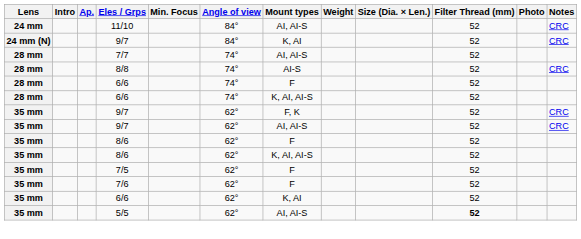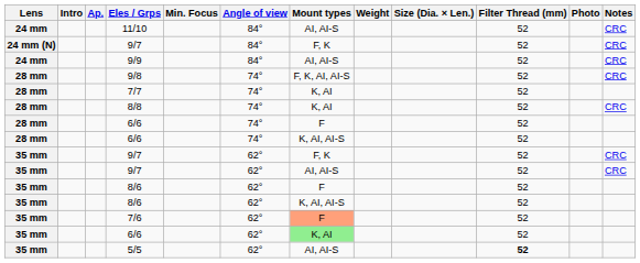 <table class="wikitable sortable" style="font-size:85%;text-align:center;">
 <tr>
 <th data-sort-type="text">Lens</th>
 <th data-sort-type="isoDate">Intro</th>
 <th data-sort-type="text"><a href='#'>Ap.</a></th>
 <th data-sort-type="number"><a href='#'>Eles / Grps</a></th>
 <th data-sort-type="number">Min. Focus</th>
 <th data-sort-type="number"><a href='#'>Angle of view</a></th>
 <th data-sort-type="text">Mount types</th>
 <th data-sort-type="number">Weight</th>
 <th data-sort-type="number">Size (Dia. × Len.)</th>
 <th data-sort-type="number">Filter Thread (mm)</th>
 <th class="unsortable">Photo</th>
 <th class="unsortable">Notes</th>
 </tr>
 <tr>
 <th>24 mm </th>
 <td></td>
 <td></td>
 <td>11/10</td>
 <td></td>
 <td>84°</td>
 <td>AI, AI-S</td>
 <td></td>
 <td></td>
 <td>52</td>
 <td></td>
 <td style="text-align:left;"><a href='#'>CRC</a></td>
 </tr>
 <tr>
 <th>24 mm  (N)</th>
 <td></td>
 <td></td>
 <td>9/7</td>
 <td></td>
 <td>84°</td>
-<td>K, AI</td>
+<td>F, K</td>
+<td></td>
+<td></td>
+<td>52</td>
+<td></td>
+<td style="text-align:left;"><a href='#'>CRC</a></td>
+</tr>
+<tr>
+<th>24 mm </th>
+<td></td>
+<td></td>
+<td>9/9</td>
+<td></td>
+<td>84°</td>
+<td>AI, AI-S</td>
+<td></td>
+<td></td>
+<td>52</td>
+<td></td>
+<td style="text-align:left;"><a href='#'>CRC</a></td>
+</tr>
+<tr>
+<th>28 mm </th>
+<td></td>
+<td></td>
+<td>9/8</td>
+<td></td>
+<td>74°</td>
+<td>F, K, AI, AI-S</td>
 <td></td>
 <td></td>
 <td>52</td>
 <td></td>
 <td style="text-align:left;"><a href='#'>CRC</a></td>
 </tr>
 <tr>
 <th>28 mm </th>
 <td></td>
 <td></td>
 <td>7/7</td>
 <td></td>
 <td>74°</td>
-<td>AI, AI-S</td>
+<td>K, AI</td>
 <td></td>
 <td></td>
 <td>52</td>
 <td></td>
 <td style="text-align:left;"></td>
 </tr>
 <tr>
 <th>28 mm </th>
 <td></td>
 <td></td>
 <td>8/8</td>
 <td></td>
 <td>74°</td>
-<td>AI-S</td>
+<td>K, AI</td>
 <td></td>
 <td></td>
 <td>52</td>
 <td></td>
 <td style="text-align:left;"><a href='#'>CRC</a></td>
 </tr>
 <tr>
 <th>28 mm </th>
 <td></td>
 <td></td>
 <td>6/6</td>
 <td></td>
 <td>74°</td>
 <td>F</td>
 <td></td>
 <td></td>
 <td>52</td>
 <td></td>
 <td style="text-align:left;"></td>
 </tr>
 <tr>
 <th>28 mm </th>
 <td></td>
 <td></td>
 <td>6/6</td>
 <td></td>
 <td>74°</td>
 <td>K, AI, AI-S</td>
 <td></td>
 <td></td>
 <td>52</td>
 <td></td>
 <td style="text-align:left;"></td>
 </tr>
 <tr>
 <th>35 mm </th>
 <td></td>
 <td></td>
 <td>9/7</td>
 <td></td>
 <td>62°</td>
 <td>F, K</td>
 <td></td>
 <td></td>
 <td>52</td>
 <td></td>
 <td style="text-align:left;"><a href='#'>CRC</a></td>
 </tr>
 <tr>
 <th>35 mm </th>
 <td></td>
 <td></td>
 <td>9/7</td>
 <td></td>
 <td>62°</td>
 <td>AI, AI-S</td>
 <td></td>
 <td></td>
 <td>52</td>
 <td></td>
 <td style="text-align:left;"><a href='#'>CRC</a></td>
 </tr>
 <tr>
 <th>35 mm </th>
 <td></td>
 <td></td>
 <td>8/6</td>
 <td></td>
 <td>62°</td>
 <td>F</td>
 <td></td>
 <td></td>
 <td>52</td>
 <td></td>
 <td style="text-align:left;"></td>
 </tr>
 <tr>
 <th>35 mm </th>
 <td></td>
 <td></td>
 <td>8/6</td>
 <td></td>
 <td>62°</td>
 <td>K, AI, AI-S</td>
 <td></td>
 <td></td>
 <td>52</td>
 <td></td>
 <td style="text-align:left;"></td>
 </tr>
 <tr>
 <th>35 mm </th>
 <td></td>
 <td></td>
-<td>7/5</td>
-<td></td>
-<td>62°</td>
-<td>F</td>
-<td></td>
-<td></td>
-<td>52</td>
-<td></td>
-<td style="text-align:left;"></td>
-</tr>
-<tr>
-<th>35 mm </th>
-<td></td>
-<td></td>
 <td>7/6</td>
 <td></td>
 <td>62°</td>
-<td>F</td>
+<td style="background: lightsalmon;">F</td>
 <td></td>
 <td></td>
 <td>52</td>
 <td></td>
 <td style="text-align:left;"></td>
 </tr>
 <tr>
 <th>35 mm </th>
 <td></td>
 <td></td>
 <td>6/6</td>
 <td></td>
 <td>62°</td>
-<td>K, AI</td>
+<td style="background: lightgreen;">K, AI</td>
 <td></td>
 <td></td>
 <td>52</td>
 <td></td>
 <td style="text-align:left;"></td>
 </tr>
 <tr>
 <th>35 mm </th>
 <td></td>
 <td></td>
 <td>5/5</td>
 <td></td>
 <td>62°</td>
 <td>AI, AI-S</td>
 <td></td>
 <td></td>
 <td><strong>52</strong></td>
 <td></td>
 <td style="text-align:left;"></td>
 </tr>
 </table>
